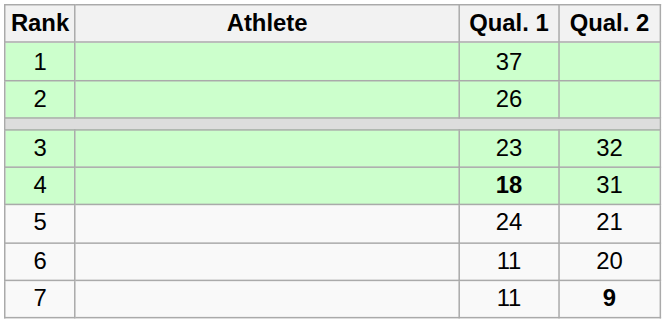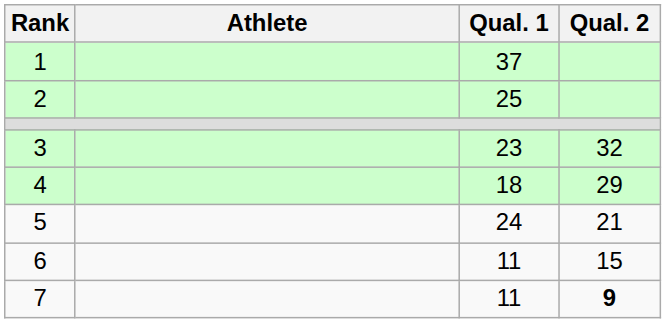 <table class=wikitable style="text-align:center">
 <tr>
 <th width=40>Rank</th>
 <th width=250>Athlete</th>
 <th width=60>Qual. 1</th>
 <th width=60>Qual. 2</th>
 </tr>
 <tr bgcolor="ccffcc">
 <td>1</td>
 <td align=left></td>
 <td>37</td>
 <td></td>
 </tr>
 <tr bgcolor="ccffcc">
 <td>2</td>
 <td align=left></td>
-<td>26</td>
+<td>25</td>
 <td></td>
 </tr>
 <tr bgcolor=#DDDDDD>
 <td colspan=4></td>
 </tr>
 <tr bgcolor="ccffcc">
 <td>3</td>
 <td align=left></td>
 <td>23</td>
 <td>32</td>
 </tr>
 <tr bgcolor="ccffcc">
 <td>4</td>
 <td align=left></td>
-<td><strong>18</strong></td>
-<td>31</td>
+<td>18</td>
+<td>29</td>
 </tr>
 <tr>
 <td>5</td>
 <td align=left></td>
 <td>24</td>
 <td>21</td>
 </tr>
 <tr>
 <td>6</td>
 <td align=left></td>
 <td>11</td>
-<td>20</td>
+<td>15</td>
 </tr>
 <tr>
 <td>7</td>
 <td align=left></td>
 <td>11</td>
 <td><strong>9</strong></td>
 </tr>
 </table>
